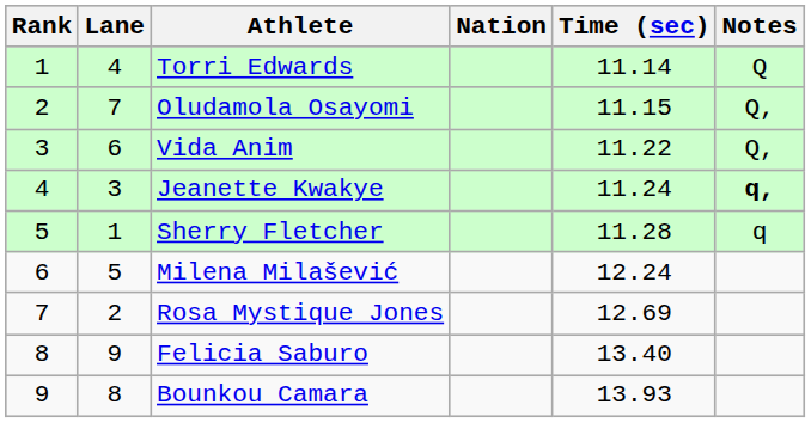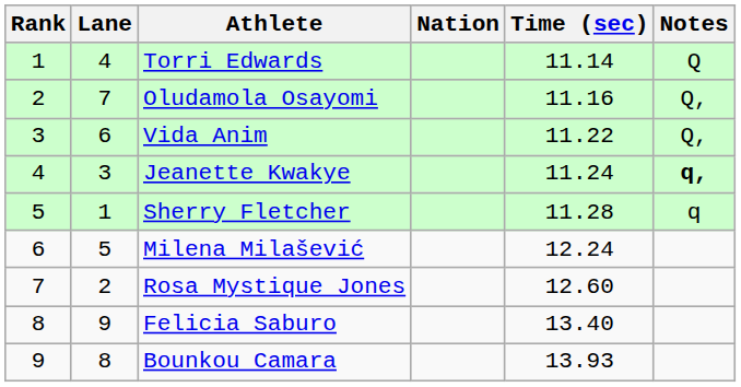 <table class="wikitable sortable" style="text-align:center">
 <tr>
 <th>Rank</th>
 <th>Lane</th>
 <th>Athlete</th>
 <th>Nation</th>
 <th>Time (<a href='#'>sec</a>)</th>
 <th>Notes</th>
 </tr>
 <tr bgcolor=ccffcc>
 <td>1</td>
 <td>4</td>
 <td align="left"><a href='#'>Torri Edwards</a></td>
 <td align=left></td>
 <td>11.14</td>
 <td>Q</td>
 </tr>
 <tr bgcolor=ccffcc>
 <td>2</td>
 <td>7</td>
 <td align="left"><a href='#'>Oludamola Osayomi</a></td>
 <td align=left></td>
-<td>11.15</td>
+<td>11.16</td>
 <td>Q, </td>
 </tr>
 <tr bgcolor=ccffcc>
 <td>3</td>
 <td>6</td>
 <td align="left"><a href='#'>Vida Anim</a></td>
 <td align=left></td>
 <td>11.22</td>
 <td>Q, </td>
 </tr>
 <tr bgcolor=ccffcc>
 <td>4</td>
 <td>3</td>
 <td align="left"><a href='#'>Jeanette Kwakye</a></td>
 <td align=left></td>
 <td>11.24</td>
 <td><strong>q, </strong></td>
 </tr>
 <tr bgcolor=ccffcc>
 <td>5</td>
 <td>1</td>
 <td align="left"><a href='#'>Sherry Fletcher</a></td>
 <td align=left></td>
 <td>11.28</td>
 <td>q</td>
 </tr>
 <tr>
 <td>6</td>
 <td>5</td>
 <td align="left"><a href='#'>Milena Milašević</a></td>
 <td align=left></td>
 <td>12.24</td>
 <td></td>
 </tr>
 <tr>
 <td>7</td>
 <td>2</td>
 <td align="left"><a href='#'>Rosa Mystique Jones</a></td>
 <td align=left></td>
-<td>12.69</td>
+<td>12.60</td>
 <td></td>
 </tr>
 <tr>
 <td>8</td>
 <td>9</td>
 <td align="left"><a href='#'>Felicia Saburo</a></td>
 <td align=left></td>
 <td>13.40</td>
 <td></td>
 </tr>
 <tr>
 <td>9</td>
 <td>8</td>
 <td align="left"><a href='#'>Bounkou Camara</a></td>
 <td align=left></td>
 <td>13.93</td>
 <td></td>
 </tr>
 </table>
